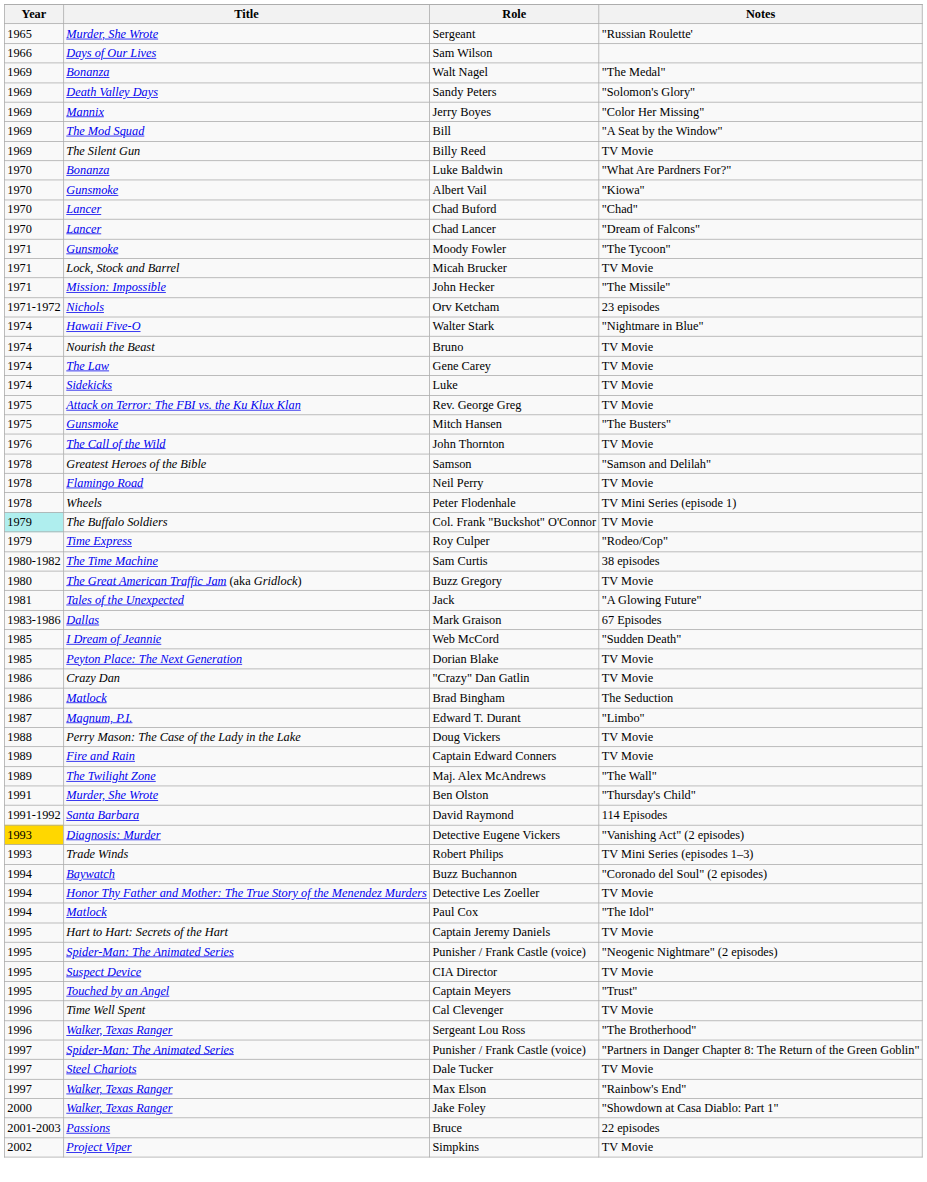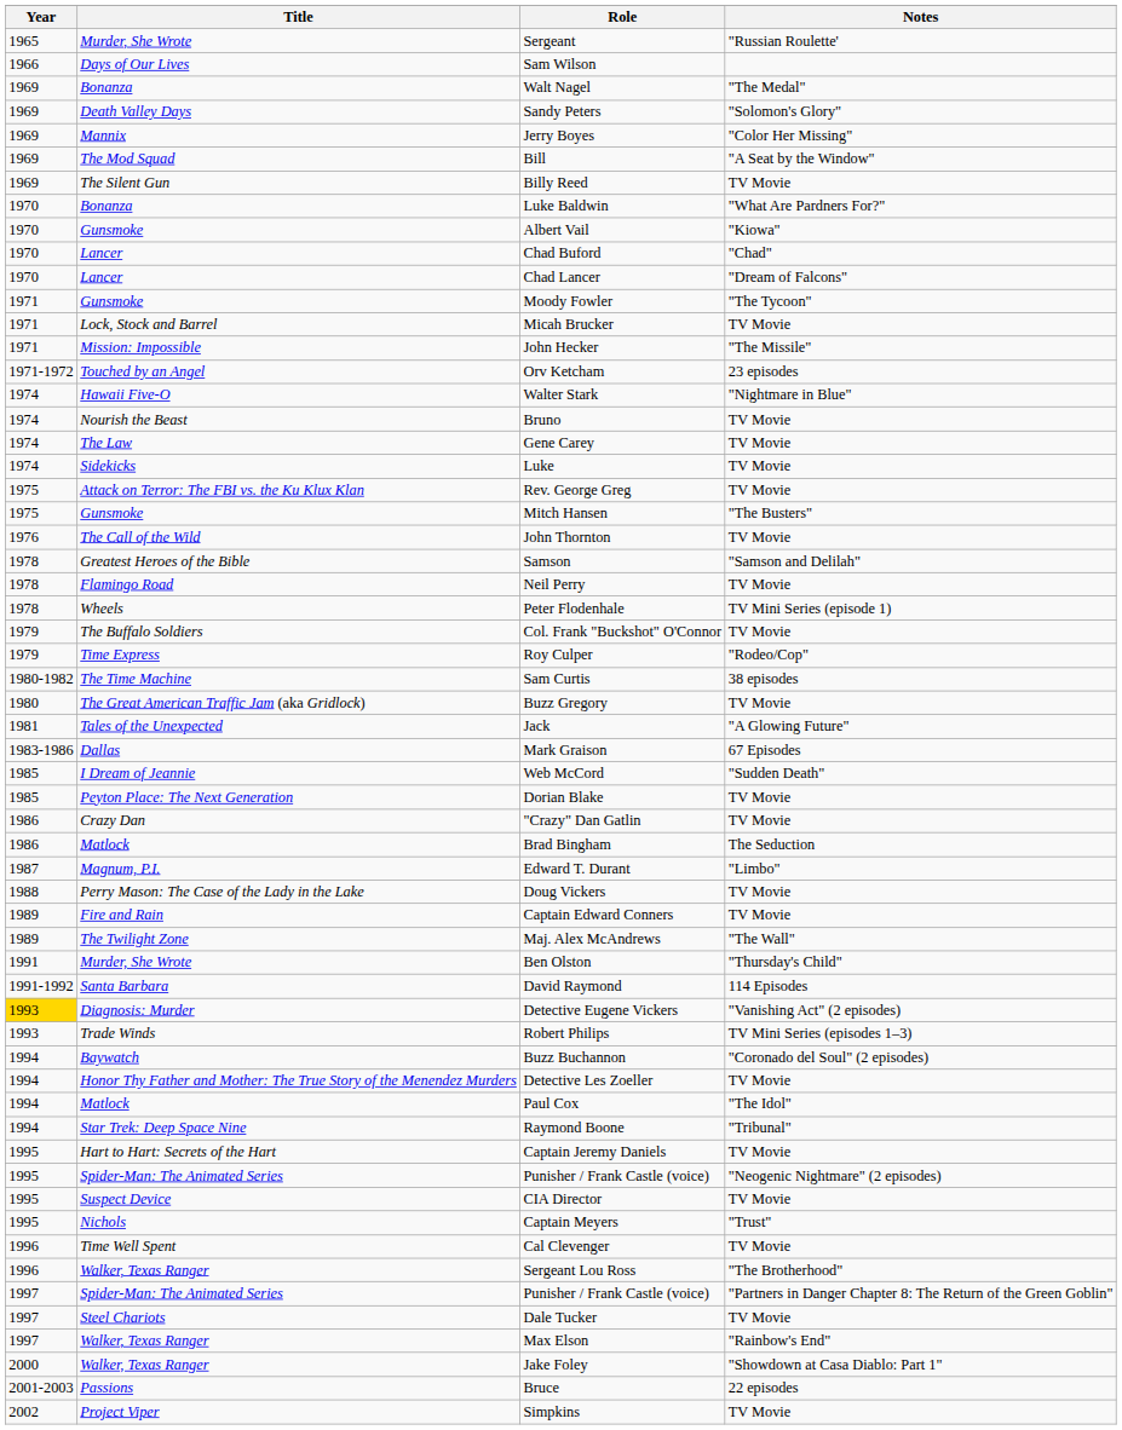 <table class="wikitable sortable">
 <tr>
 </tr>
 <tr>
 <th>Year</th>
 <th>Title</th>
 <th>Role</th>
 <th>Notes</th>
 </tr>
 <tr>
 <td>1965</td>
 <td><em><a href='#'>Murder, She Wrote</a></em></td>
 <td>Sergeant</td>
 <td>"Russian Roulette'</td>
 </tr>
 <tr>
 <td>1966</td>
 <td><em><a href='#'>Days of Our Lives</a></em></td>
 <td>Sam Wilson</td>
 <td></td>
 </tr>
 <tr>
 <td>1969</td>
 <td><em><a href='#'>Bonanza</a></em></td>
 <td>Walt Nagel</td>
 <td>"The Medal"</td>
 </tr>
 <tr>
 <td>1969</td>
 <td><em><a href='#'>Death Valley Days</a></em></td>
 <td>Sandy Peters</td>
 <td>"Solomon's Glory"</td>
 </tr>
 <tr>
 <td>1969</td>
 <td><em><a href='#'>Mannix</a></em></td>
 <td>Jerry Boyes</td>
 <td>"Color Her Missing"</td>
 </tr>
 <tr>
 <td>1969</td>
 <td><em><a href='#'>The Mod Squad</a></em></td>
 <td>Bill</td>
 <td>"A Seat by the Window"</td>
 </tr>
 <tr>
 <td>1969</td>
 <td><em>The Silent Gun</em></td>
 <td>Billy Reed</td>
 <td>TV Movie</td>
 </tr>
 <tr>
 <td>1970</td>
 <td><em><a href='#'>Bonanza</a></em></td>
 <td>Luke Baldwin</td>
 <td>"What Are Pardners For?"</td>
 </tr>
 <tr>
 <td>1970</td>
 <td><em><a href='#'>Gunsmoke</a></em></td>
 <td>Albert Vail</td>
 <td>"Kiowa"</td>
 </tr>
 <tr>
 <td>1970</td>
 <td><em><a href='#'>Lancer</a></em></td>
 <td>Chad Buford</td>
 <td>"Chad"</td>
 </tr>
 <tr>
 <td>1970</td>
 <td><em><a href='#'>Lancer</a></em></td>
 <td>Chad Lancer</td>
 <td>"Dream of Falcons"</td>
 </tr>
 <tr>
 <td>1971</td>
 <td><em><a href='#'>Gunsmoke</a></em></td>
 <td>Moody Fowler</td>
 <td>"The Tycoon"</td>
 </tr>
 <tr>
 <td>1971</td>
 <td><em>Lock, Stock and Barrel</em></td>
 <td>Micah Brucker</td>
 <td>TV Movie</td>
 </tr>
 <tr>
 <td>1971</td>
 <td><em><a href='#'>Mission: Impossible</a></em></td>
 <td>John Hecker</td>
 <td>"The Missile"</td>
 </tr>
 <tr>
 <td>1971-1972</td>
-<td><em><a href='#'>Nichols</a></em></td>
+<td><em><a href='#'>Touched by an Angel</a></em></td>
 <td>Orv Ketcham</td>
 <td>23 episodes</td>
 </tr>
 <tr>
 <td>1974</td>
 <td><em><a href='#'>Hawaii Five-O</a></em></td>
 <td>Walter Stark</td>
 <td>"Nightmare in Blue"</td>
 </tr>
 <tr>
 <td>1974</td>
 <td><em>Nourish the Beast</em></td>
 <td>Bruno</td>
 <td>TV Movie</td>
 </tr>
 <tr>
 <td>1974</td>
 <td><em><a href='#'>The Law</a></em></td>
 <td>Gene Carey</td>
 <td>TV Movie</td>
 </tr>
 <tr>
 <td>1974</td>
 <td><em><a href='#'>Sidekicks</a></em></td>
 <td>Luke</td>
 <td>TV Movie</td>
 </tr>
 <tr>
 <td>1975</td>
 <td><em><a href='#'>Attack on Terror: The FBI vs. the Ku Klux Klan</a></em></td>
 <td>Rev. George Greg</td>
 <td>TV Movie</td>
 </tr>
 <tr>
 <td>1975</td>
 <td><em><a href='#'>Gunsmoke</a></em></td>
 <td>Mitch Hansen</td>
 <td>"The Busters"</td>
 </tr>
 <tr>
 <td>1976</td>
 <td><em><a href='#'>The Call of the Wild</a></em></td>
 <td>John Thornton</td>
 <td>TV Movie</td>
 </tr>
 <tr>
 <td>1978</td>
 <td><em>Greatest Heroes of the Bible</em></td>
 <td>Samson</td>
 <td>"Samson and Delilah"</td>
 </tr>
 <tr>
 <td>1978</td>
 <td><em><a href='#'>Flamingo Road</a></em></td>
 <td>Neil Perry</td>
 <td>TV Movie</td>
 </tr>
 <tr>
 <td>1978</td>
 <td><em>Wheels</em></td>
 <td>Peter Flodenhale</td>
 <td>TV Mini Series (episode 1)</td>
 </tr>
 <tr>
-<td style="background: paleturquoise;">1979</td>
+<td>1979</td>
 <td><em>The Buffalo Soldiers</em></td>
 <td>Col. Frank "Buckshot" O'Connor</td>
 <td>TV Movie</td>
 </tr>
 <tr>
 <td>1979</td>
 <td><em><a href='#'>Time Express</a></em></td>
 <td>Roy Culper</td>
 <td>"Rodeo/Cop"</td>
 </tr>
 <tr>
 <td>1980-1982</td>
 <td><em><a href='#'>The Time Machine</a></em></td>
 <td>Sam Curtis</td>
 <td>38 episodes</td>
 </tr>
 <tr>
 <td>1980</td>
 <td><em><a href='#'>The Great American Traffic Jam</a></em> (aka <em>Gridlock</em>)</td>
 <td>Buzz Gregory</td>
 <td>TV Movie</td>
 </tr>
 <tr>
 <td>1981</td>
 <td><em><a href='#'>Tales of the Unexpected</a></em></td>
 <td>Jack</td>
 <td>"A Glowing Future"</td>
 </tr>
 <tr>
 <td>1983-1986</td>
 <td><em><a href='#'>Dallas</a></em></td>
 <td>Mark Graison</td>
 <td>67 Episodes</td>
 </tr>
 <tr>
 <td>1985</td>
 <td><em><a href='#'>I Dream of Jeannie</a></em></td>
 <td>Web McCord</td>
 <td>"Sudden Death"</td>
 </tr>
 <tr>
 <td>1985</td>
 <td><em><a href='#'>Peyton Place: The Next Generation</a></em></td>
 <td>Dorian Blake</td>
 <td>TV Movie</td>
 </tr>
 <tr>
 <td>1986</td>
 <td><em>Crazy Dan</em></td>
 <td>"Crazy" Dan Gatlin</td>
 <td>TV Movie</td>
 </tr>
 <tr>
 <td>1986</td>
 <td><em><a href='#'>Matlock</a></em></td>
 <td>Brad Bingham</td>
 <td>The Seduction</td>
 </tr>
 <tr>
 <td>1987</td>
 <td><em><a href='#'>Magnum, P.I.</a></em></td>
 <td>Edward T. Durant</td>
 <td>"Limbo"</td>
 </tr>
 <tr>
 <td>1988</td>
 <td><em>Perry Mason: The Case of the Lady in the Lake</em></td>
 <td>Doug Vickers</td>
 <td>TV Movie</td>
 </tr>
 <tr>
 <td>1989</td>
 <td><em><a href='#'>Fire and Rain</a></em></td>
 <td>Captain Edward Conners</td>
 <td>TV Movie</td>
 </tr>
 <tr>
 <td>1989</td>
 <td><em><a href='#'>The Twilight Zone</a></em></td>
 <td>Maj. Alex McAndrews</td>
 <td>"The Wall"</td>
 </tr>
 <tr>
 <td>1991</td>
 <td><em><a href='#'>Murder, She Wrote</a></em></td>
 <td>Ben Olston</td>
 <td>"Thursday's Child"</td>
 </tr>
 <tr>
 <td>1991-1992</td>
 <td><em><a href='#'>Santa Barbara</a></em></td>
 <td>David Raymond</td>
 <td>114 Episodes</td>
 </tr>
 <tr>
 <td style="background: gold;">1993</td>
 <td><em><a href='#'>Diagnosis: Murder</a></em></td>
 <td>Detective Eugene Vickers</td>
 <td>"Vanishing Act" (2 episodes)</td>
 </tr>
 <tr>
 <td>1993</td>
 <td><em>Trade Winds</em></td>
 <td>Robert Philips</td>
 <td>TV Mini Series (episodes 1–3)</td>
 </tr>
 <tr>
 <td>1994</td>
 <td><em><a href='#'>Baywatch</a></em></td>
 <td>Buzz Buchannon</td>
 <td>"Coronado del Soul" (2 episodes)</td>
 </tr>
 <tr>
 <td>1994</td>
 <td><em><a href='#'>Honor Thy Father and Mother: The True Story of the Menendez Murders</a></em></td>
 <td>Detective Les Zoeller</td>
 <td>TV Movie</td>
 </tr>
 <tr>
 <td>1994</td>
 <td><em><a href='#'>Matlock</a></em></td>
 <td>Paul Cox</td>
 <td>"The Idol"</td>
 </tr>
 <tr>
+<td>1994</td>
+<td><em><a href='#'>Star Trek: Deep Space Nine</a></em></td>
+<td>Raymond Boone</td>
+<td>"Tribunal"</td>
+</tr>
+<tr>
 <td>1995</td>
 <td><em>Hart to Hart: Secrets of the Hart</em></td>
 <td>Captain Jeremy Daniels</td>
 <td>TV Movie</td>
 </tr>
 <tr>
 <td>1995</td>
 <td><em><a href='#'>Spider-Man: The Animated Series</a></em></td>
 <td>Punisher / Frank Castle (voice)</td>
 <td>"Neogenic Nightmare" (2 episodes)</td>
 </tr>
 <tr>
 <td>1995</td>
 <td><em><a href='#'>Suspect Device</a></em></td>
 <td>CIA Director</td>
 <td>TV Movie</td>
 </tr>
 <tr>
 <td>1995</td>
-<td><em><a href='#'>Touched by an Angel</a></em></td>
+<td><em><a href='#'>Nichols</a></em></td>
 <td>Captain Meyers</td>
 <td>"Trust"</td>
 </tr>
 <tr>
 <td>1996</td>
 <td><em>Time Well Spent</em></td>
 <td>Cal Clevenger</td>
 <td>TV Movie</td>
 </tr>
 <tr>
 <td>1996</td>
 <td><em><a href='#'>Walker, Texas Ranger</a></em></td>
 <td>Sergeant Lou Ross</td>
 <td>"The Brotherhood"</td>
 </tr>
 <tr>
 <td>1997</td>
 <td><em><a href='#'>Spider-Man: The Animated Series</a></em></td>
 <td>Punisher / Frank Castle (voice)</td>
 <td>"Partners in Danger Chapter 8: The Return of the Green Goblin"</td>
 </tr>
 <tr>
 <td>1997</td>
 <td><em><a href='#'>Steel Chariots</a></em></td>
 <td>Dale Tucker</td>
 <td>TV Movie</td>
 </tr>
 <tr>
 <td>1997</td>
 <td><em><a href='#'>Walker, Texas Ranger</a></em></td>
 <td>Max Elson</td>
 <td>"Rainbow's End"</td>
 </tr>
 <tr>
 <td>2000</td>
 <td><em><a href='#'>Walker, Texas Ranger</a></em></td>
 <td>Jake Foley</td>
 <td>"Showdown at Casa Diablo: Part 1"</td>
 </tr>
 <tr>
 <td>2001-2003</td>
 <td><em><a href='#'>Passions</a></em></td>
 <td>Bruce</td>
 <td>22 episodes</td>
 </tr>
 <tr>
 <td>2002</td>
 <td><em><a href='#'>Project Viper</a></em></td>
 <td>Simpkins</td>
 <td>TV Movie</td>
 </tr>
 </table>
